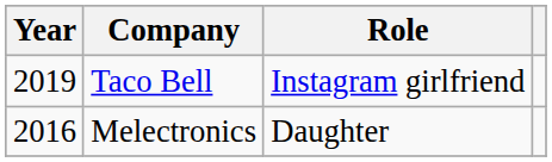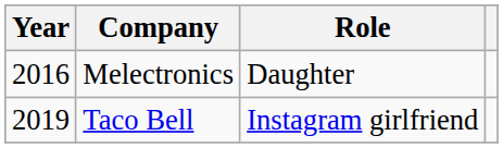 <table class="wikitable">
 <tr>
 <th scope="col">Year</th>
 <th scope="col">Company</th>
 <th scope="col">Role</th>
 <th scope="col" class="unsortable"></th>
 </tr>
 <tr>
+<td>2016</td>
+<td>Melectronics</td>
+<td>Daughter</td>
+<td style="text-align:center;"></td>
+</tr>
+<tr>
 <td>2019</td>
 <td><a href='#'>Taco Bell</a></td>
 <td><a href='#'>Instagram</a> girlfriend</td>
 <td style="text-align:center;"></td>
 </tr>
-<tr>
-<td>2016</td>
-<td>Melectronics</td>
-<td>Daughter</td>
-<td style="text-align:center;"></td>
-</tr>
 </table>
